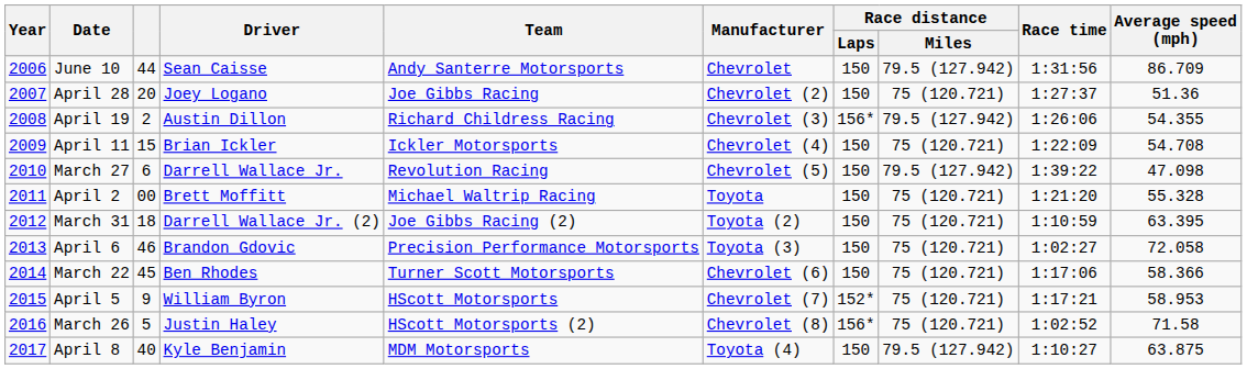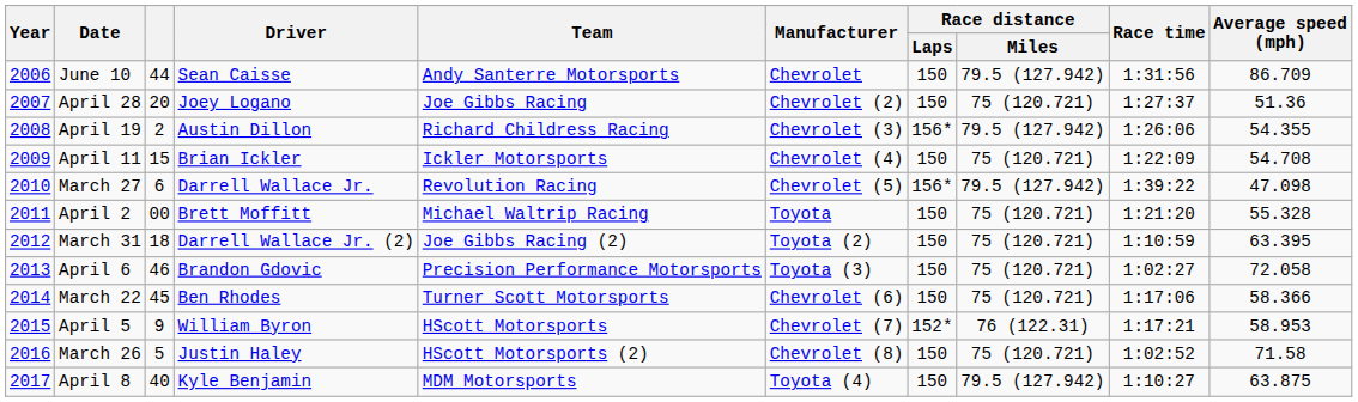 <table class="wikitable">
 <tr>
 <th rowspan="2">Year</th>
 <th rowspan="2">Date</th>
 <th rowspan="2"></th>
 <th rowspan="2">Driver</th>
 <th rowspan="2">Team</th>
 <th rowspan="2">Manufacturer</th>
 <th colspan="2">Race distance</th>
 <th rowspan="2">Race time</th>
 <th rowspan="2">Average speed<br>(mph)</th>
 </tr>
 <tr>
 <th>Laps</th>
 <th>Miles</th>
 </tr>
 <tr>
 <td><a href='#'>2006</a></td>
 <td>June 10</td>
 <td align="center">44</td>
 <td><a href='#'>Sean Caisse</a></td>
 <td><a href='#'>Andy Santerre Motorsports</a></td>
 <td><a href='#'>Chevrolet</a></td>
 <td align="center">150</td>
 <td align="center">79.5 (127.942)</td>
 <td align="center">1:31:56</td>
 <td align="center">86.709</td>
 </tr>
 <tr>
 <td><a href='#'>2007</a></td>
 <td>April 28</td>
 <td align="center">20</td>
 <td><a href='#'>Joey Logano</a></td>
 <td><a href='#'>Joe Gibbs Racing</a></td>
 <td><a href='#'>Chevrolet</a> (2)</td>
 <td align="center">150</td>
 <td align="center">75 (120.721)</td>
 <td align="center">1:27:37</td>
 <td align="center">51.36</td>
 </tr>
 <tr>
 <td><a href='#'>2008</a></td>
 <td>April 19</td>
 <td align="center">2</td>
 <td><a href='#'>Austin Dillon</a></td>
 <td><a href='#'>Richard Childress Racing</a></td>
 <td><a href='#'>Chevrolet</a> (3)</td>
 <td align="center">156*</td>
 <td align="center">79.5 (127.942)</td>
 <td align="center">1:26:06</td>
 <td align="center">54.355</td>
 </tr>
 <tr>
 <td><a href='#'>2009</a></td>
 <td>April 11</td>
 <td align="center">15</td>
 <td><a href='#'>Brian Ickler</a></td>
 <td><a href='#'>Ickler Motorsports</a></td>
 <td><a href='#'>Chevrolet</a> (4)</td>
 <td align="center">150</td>
 <td align="center">75 (120.721)</td>
 <td align="center">1:22:09</td>
 <td align="center">54.708</td>
 </tr>
 <tr>
 <td><a href='#'>2010</a></td>
 <td>March 27</td>
 <td align="center">6</td>
 <td><a href='#'>Darrell Wallace Jr.</a></td>
 <td><a href='#'>Revolution Racing</a></td>
 <td><a href='#'>Chevrolet</a> (5)</td>
-<td align="center">150</td>
+<td align="center">156*</td>
 <td align="center">79.5 (127.942)</td>
 <td align="center">1:39:22</td>
 <td align="center">47.098</td>
 </tr>
 <tr>
 <td><a href='#'>2011</a></td>
 <td>April 2</td>
 <td align="center">00</td>
 <td><a href='#'>Brett Moffitt</a></td>
 <td><a href='#'>Michael Waltrip Racing</a></td>
 <td><a href='#'>Toyota</a></td>
 <td align="center">150</td>
 <td align="center">75 (120.721)</td>
 <td align="center">1:21:20</td>
 <td align="center">55.328</td>
 </tr>
 <tr>
 <td><a href='#'>2012</a></td>
 <td>March 31</td>
 <td align="center">18</td>
 <td><a href='#'>Darrell Wallace Jr.</a> (2)</td>
 <td><a href='#'>Joe Gibbs Racing</a> (2)</td>
 <td><a href='#'>Toyota</a> (2)</td>
 <td align="center">150</td>
 <td align="center">75 (120.721)</td>
 <td align="center">1:10:59</td>
 <td align="center">63.395</td>
 </tr>
 <tr>
 <td><a href='#'>2013</a></td>
 <td>April 6</td>
 <td align="center">46</td>
 <td><a href='#'>Brandon Gdovic</a></td>
 <td><a href='#'>Precision Performance Motorsports</a></td>
 <td><a href='#'>Toyota</a> (3)</td>
 <td align="center">150</td>
 <td align="center">75 (120.721)</td>
 <td align="center">1:02:27</td>
 <td align="center">72.058</td>
 </tr>
 <tr>
 <td><a href='#'>2014</a></td>
 <td>March 22</td>
 <td align="center">45</td>
 <td><a href='#'>Ben Rhodes</a></td>
 <td><a href='#'>Turner Scott Motorsports</a></td>
 <td><a href='#'>Chevrolet</a> (6)</td>
 <td align="center">150</td>
 <td align="center">75 (120.721)</td>
 <td align="center">1:17:06</td>
 <td align="center">58.366</td>
 </tr>
 <tr>
 <td><a href='#'>2015</a></td>
 <td>April 5</td>
 <td align="center">9</td>
 <td><a href='#'>William Byron</a></td>
 <td><a href='#'>HScott Motorsports</a></td>
 <td><a href='#'>Chevrolet</a> (7)</td>
 <td align="center">152*</td>
-<td align="center">75 (120.721)</td>
+<td align="center">76 (122.31)</td>
 <td align="center">1:17:21</td>
 <td align="center">58.953</td>
 </tr>
 <tr>
 <td><a href='#'>2016</a></td>
 <td>March 26</td>
 <td align="center">5</td>
 <td><a href='#'>Justin Haley</a></td>
 <td><a href='#'>HScott Motorsports</a> (2)</td>
 <td><a href='#'>Chevrolet</a> (8)</td>
-<td align="center">156*</td>
+<td align="center">150</td>
 <td align="center">75 (120.721)</td>
 <td align="center">1:02:52</td>
 <td align="center">71.58</td>
 </tr>
 <tr>
 <td><a href='#'>2017</a></td>
 <td>April 8</td>
 <td align="center">40</td>
 <td><a href='#'>Kyle Benjamin</a></td>
 <td><a href='#'>MDM Motorsports</a></td>
 <td><a href='#'>Toyota</a> (4)</td>
 <td align="center">150</td>
 <td align="center">79.5 (127.942)</td>
 <td align="center">1:10:27</td>
 <td align="center">63.875</td>
 </tr>
 </table>
